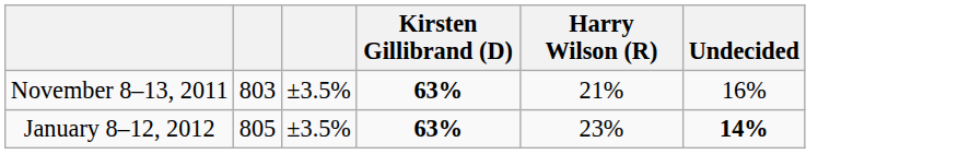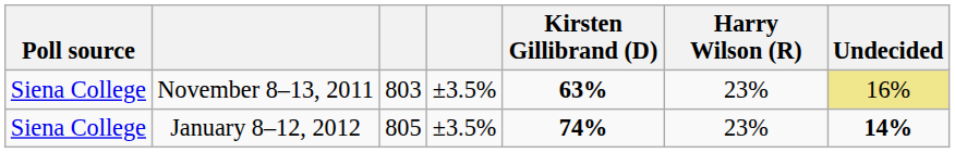 <table class="wikitable" style="text-align:center">
 <tr valign= bottom>
+<th>Poll source</th>
 <th></th>
 <th></th>
 <th></th>
 <th style="width:100px;">Kirsten<br>Gillibrand (D)</th>
 <th style="width:100px;">Harry<br>Wilson (R)</th>
 <th>Undecided</th>
 </tr>
 <tr>
+<td align=left><a href='#'>Siena College</a></td>
 <td>November 8–13, 2011</td>
 <td>803</td>
 <td>±3.5%</td>
 <td><strong>63%</strong></td>
-<td>21%</td>
-<td>16%</td>
+<td>23%</td>
+<td style="background: khaki;">16%</td>
 </tr>
 <tr>
+<td align=left><a href='#'>Siena College</a></td>
 <td>January 8–12, 2012</td>
 <td>805</td>
 <td>±3.5%</td>
-<td><strong>63%</strong></td>
+<td><strong>74%</strong></td>
 <td>23%</td>
 <td><strong>14%</strong></td>
 </tr>
 </table>
